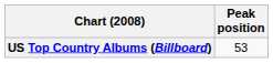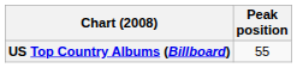 <table class="wikitable plainrowheaders" style="text-align:center;">
 <tr>
 <th scope="col">Chart (2008)</th>
 <th scope="col">Peak<br>position</th>
 </tr>
 <tr>
 <th scope="row">US <a href='#'>Top Country Albums</a> (<em><a href='#'>Billboard</a></em>)</th>
-<td>53</td>
+<td>55</td>
 </tr>
 </table>
